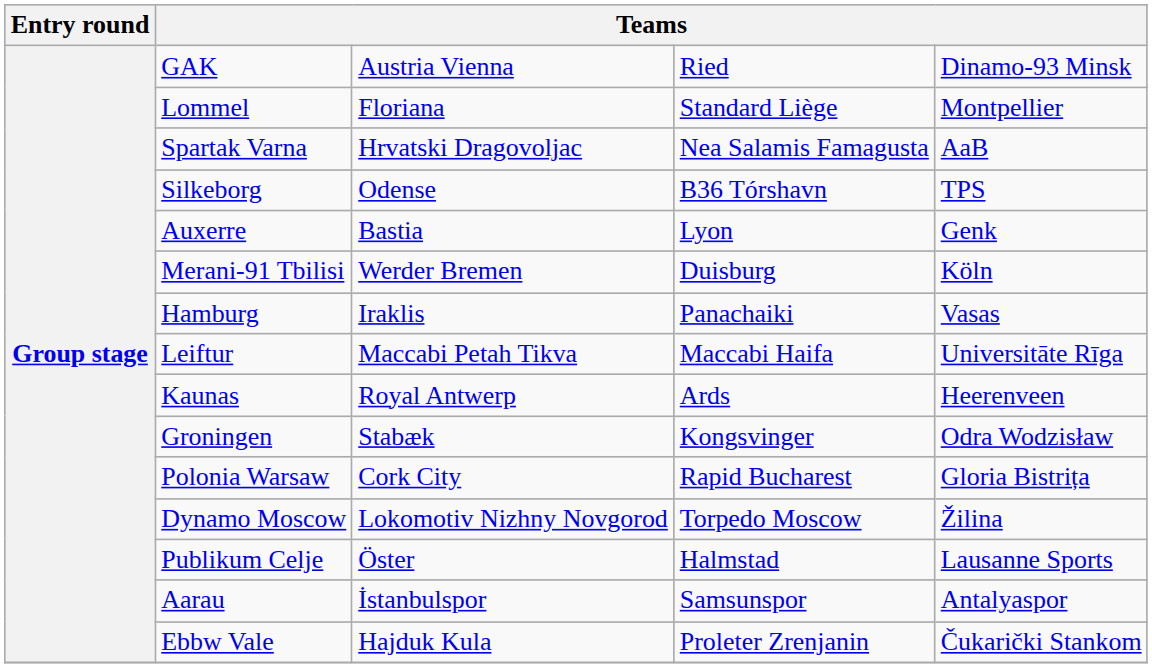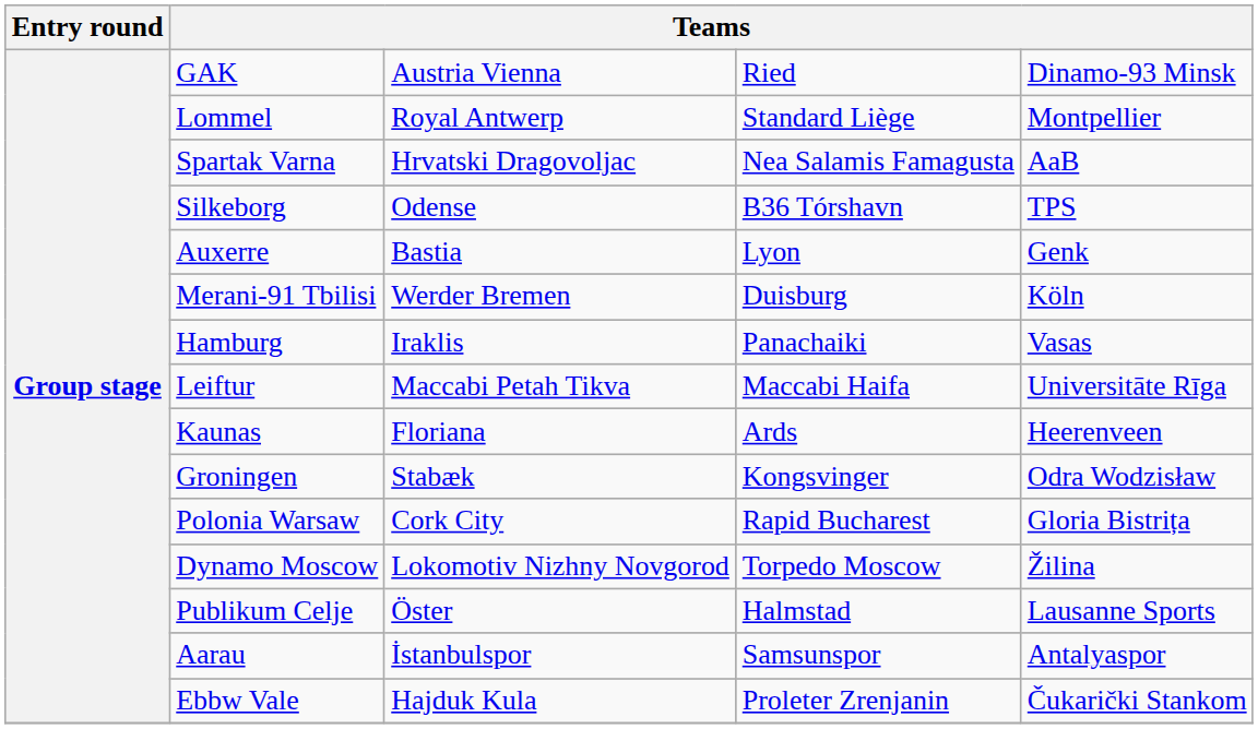 <table class="wikitable">
 <tr>
 <th colspan=2>Entry round</th>
 <th colspan=4>Teams</th>
 </tr>
 <tr>
 <th colspan=2 rowspan=15><a href='#'>Group stage</a></th>
 <td> <a href='#'>GAK</a> </td>
 <td> <a href='#'>Austria Vienna</a> </td>
 <td> <a href='#'>Ried</a> </td>
 <td> <a href='#'>Dinamo-93 Minsk</a> </td>
 </tr>
 <tr>
 <td> <a href='#'>Lommel</a> </td>
-<td> <a href='#'>Floriana</a> </td>
+<td> <a href='#'>Royal Antwerp</a> </td>
 <td> <a href='#'>Standard Liège</a> </td>
 <td> <a href='#'>Montpellier</a> </td>
 </tr>
 <tr>
 <td> <a href='#'>Spartak Varna</a> </td>
 <td> <a href='#'>Hrvatski Dragovoljac</a> </td>
 <td> <a href='#'>Nea Salamis Famagusta</a> </td>
 <td> <a href='#'>AaB</a> </td>
 </tr>
 <tr>
 <td> <a href='#'>Silkeborg</a> </td>
 <td> <a href='#'>Odense</a> </td>
 <td> <a href='#'>B36 Tórshavn</a> </td>
 <td> <a href='#'>TPS</a> </td>
 </tr>
 <tr>
 <td> <a href='#'>Auxerre</a> </td>
 <td> <a href='#'>Bastia</a> </td>
 <td> <a href='#'>Lyon</a> </td>
 <td> <a href='#'>Genk</a> </td>
 </tr>
 <tr>
 <td> <a href='#'>Merani-91 Tbilisi</a> </td>
 <td> <a href='#'>Werder Bremen</a> </td>
 <td> <a href='#'>Duisburg</a> </td>
 <td> <a href='#'>Köln</a> </td>
 </tr>
 <tr>
 <td> <a href='#'>Hamburg</a> </td>
 <td> <a href='#'>Iraklis</a> </td>
 <td> <a href='#'>Panachaiki</a> </td>
 <td> <a href='#'>Vasas</a> </td>
 </tr>
 <tr>
 <td> <a href='#'>Leiftur</a> </td>
 <td> <a href='#'>Maccabi Petah Tikva</a> </td>
 <td> <a href='#'>Maccabi Haifa</a> </td>
 <td> <a href='#'>Universitāte Rīga</a> </td>
 </tr>
 <tr>
 <td> <a href='#'>Kaunas</a> </td>
-<td> <a href='#'>Royal Antwerp</a> </td>
+<td> <a href='#'>Floriana</a> </td>
 <td> <a href='#'>Ards</a> </td>
 <td> <a href='#'>Heerenveen</a> </td>
 </tr>
 <tr>
 <td> <a href='#'>Groningen</a> </td>
 <td> <a href='#'>Stabæk</a> </td>
 <td> <a href='#'>Kongsvinger</a> </td>
 <td> <a href='#'>Odra Wodzisław</a> </td>
 </tr>
 <tr>
 <td> <a href='#'>Polonia Warsaw</a> </td>
 <td> <a href='#'>Cork City</a> </td>
 <td> <a href='#'>Rapid Bucharest</a> </td>
 <td> <a href='#'>Gloria Bistrița</a> </td>
 </tr>
 <tr>
 <td> <a href='#'>Dynamo Moscow</a> </td>
 <td> <a href='#'>Lokomotiv Nizhny Novgorod</a> </td>
 <td> <a href='#'>Torpedo Moscow</a> </td>
 <td> <a href='#'>Žilina</a> </td>
 </tr>
 <tr>
 <td> <a href='#'>Publikum Celje</a> </td>
 <td> <a href='#'>Öster</a> </td>
 <td> <a href='#'>Halmstad</a> </td>
 <td> <a href='#'>Lausanne Sports</a> </td>
 </tr>
 <tr>
 <td> <a href='#'>Aarau</a> </td>
 <td> <a href='#'>İstanbulspor</a> </td>
 <td> <a href='#'>Samsunspor</a> </td>
 <td> <a href='#'>Antalyaspor</a> </td>
 </tr>
 <tr>
 <td> <a href='#'>Ebbw Vale</a> </td>
 <td> <a href='#'>Hajduk Kula</a> </td>
 <td> <a href='#'>Proleter Zrenjanin</a> </td>
 <td> <a href='#'>Čukarički Stankom</a> </td>
 </tr>
 <tr>
 </tr>
 </table>
